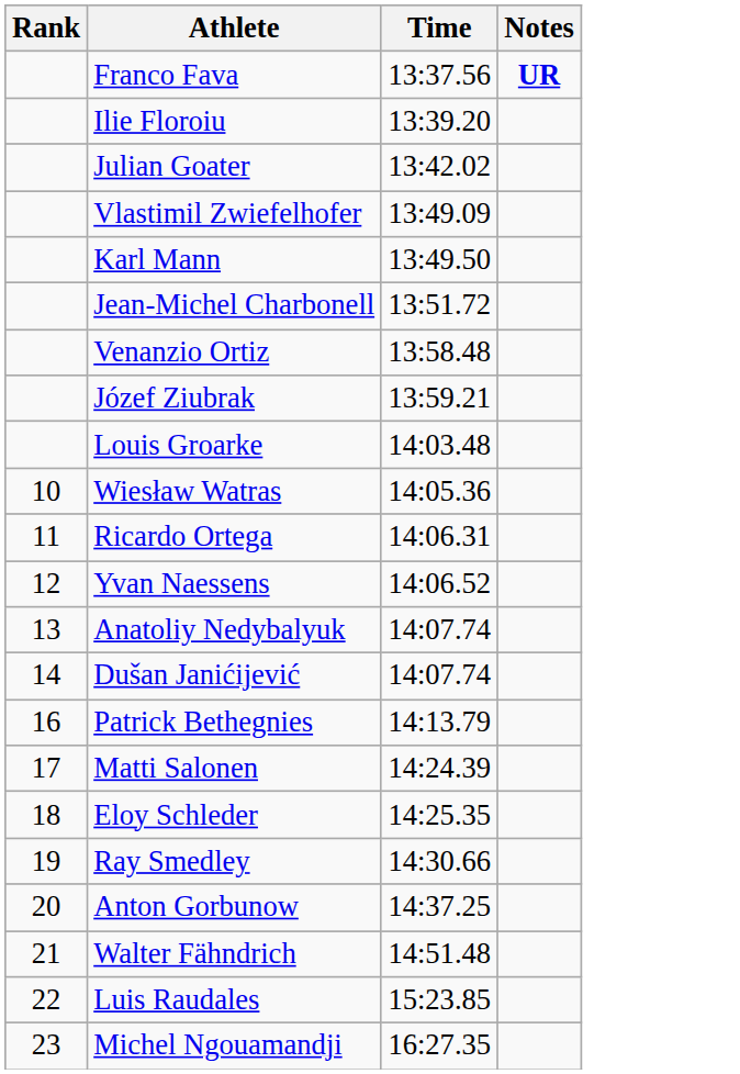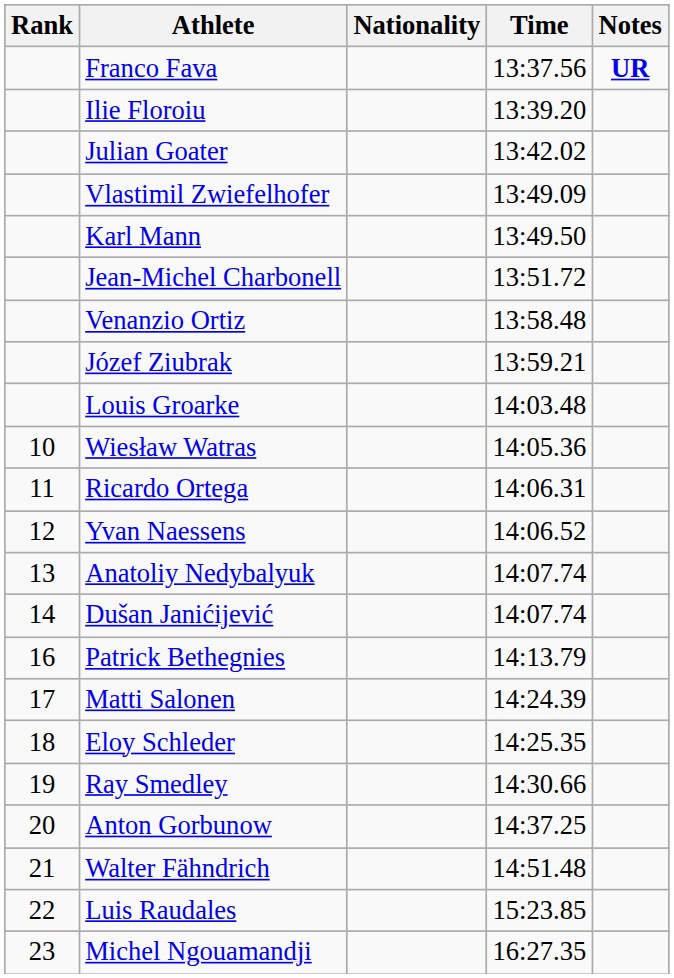 <table class="wikitable sortable" style="text-align:center">
 <tr>
 <th>Rank</th>
 <th>Athlete</th>
+<th>Nationality</th>
 <th>Time</th>
 <th>Notes</th>
 </tr>
 <tr>
 <td></td>
 <td align=left><a href='#'>Franco Fava</a></td>
+<td align=left></td>
 <td>13:37.56</td>
 <td><strong><a href='#'>UR</a></strong></td>
 </tr>
 <tr>
 <td></td>
 <td align=left><a href='#'>Ilie Floroiu</a></td>
+<td align=left></td>
 <td>13:39.20</td>
 <td></td>
 </tr>
 <tr>
 <td></td>
 <td align=left><a href='#'>Julian Goater</a></td>
+<td align=left></td>
 <td>13:42.02</td>
 <td></td>
 </tr>
 <tr>
 <td></td>
 <td align=left><a href='#'>Vlastimil Zwiefelhofer</a></td>
+<td align=left></td>
 <td>13:49.09</td>
 <td></td>
 </tr>
 <tr>
 <td></td>
 <td align=left><a href='#'>Karl Mann</a></td>
+<td align=left></td>
 <td>13:49.50</td>
 <td></td>
 </tr>
 <tr>
 <td></td>
 <td align=left><a href='#'>Jean-Michel Charbonell</a></td>
+<td align=left></td>
 <td>13:51.72</td>
 <td></td>
 </tr>
 <tr>
 <td></td>
 <td align=left><a href='#'>Venanzio Ortiz</a></td>
+<td align=left></td>
 <td>13:58.48</td>
 <td></td>
 </tr>
 <tr>
 <td></td>
 <td align=left><a href='#'>Józef Ziubrak</a></td>
+<td align=left></td>
 <td>13:59.21</td>
 <td></td>
 </tr>
 <tr>
 <td></td>
 <td align=left><a href='#'>Louis Groarke</a></td>
+<td align=left></td>
 <td>14:03.48</td>
 <td></td>
 </tr>
 <tr>
 <td>10</td>
 <td align=left><a href='#'>Wiesław Watras</a></td>
+<td align=left></td>
 <td>14:05.36</td>
 <td></td>
 </tr>
 <tr>
 <td>11</td>
 <td align=left><a href='#'>Ricardo Ortega</a></td>
+<td align=left></td>
 <td>14:06.31</td>
 <td></td>
 </tr>
 <tr>
 <td>12</td>
 <td align=left><a href='#'>Yvan Naessens</a></td>
+<td align=left></td>
 <td>14:06.52</td>
 <td></td>
 </tr>
 <tr>
 <td>13</td>
 <td align=left><a href='#'>Anatoliy Nedybalyuk</a></td>
+<td align=left></td>
 <td>14:07.74</td>
 <td></td>
 </tr>
 <tr>
 <td>14</td>
 <td align=left><a href='#'>Dušan Janićijević</a></td>
+<td align=left></td>
 <td>14:07.74</td>
 <td></td>
 </tr>
 <tr>
 <td>16</td>
 <td align=left><a href='#'>Patrick Bethegnies</a></td>
+<td align=left></td>
 <td>14:13.79</td>
 <td></td>
 </tr>
 <tr>
 <td>17</td>
 <td align=left><a href='#'>Matti Salonen</a></td>
+<td align=left></td>
 <td>14:24.39</td>
 <td></td>
 </tr>
 <tr>
 <td>18</td>
 <td align=left><a href='#'>Eloy Schleder</a></td>
+<td align=left></td>
 <td>14:25.35</td>
 <td></td>
 </tr>
 <tr>
 <td>19</td>
 <td align=left><a href='#'>Ray Smedley</a></td>
+<td align=left></td>
 <td>14:30.66</td>
 <td></td>
 </tr>
 <tr>
 <td>20</td>
 <td align=left><a href='#'>Anton Gorbunow</a></td>
+<td align=left></td>
 <td>14:37.25</td>
 <td></td>
 </tr>
 <tr>
 <td>21</td>
 <td align=left><a href='#'>Walter Fähndrich</a></td>
+<td align=left></td>
 <td>14:51.48</td>
 <td></td>
 </tr>
 <tr>
 <td>22</td>
 <td align=left><a href='#'>Luis Raudales</a></td>
+<td align=left></td>
 <td>15:23.85</td>
 <td></td>
 </tr>
 <tr>
 <td>23</td>
 <td align=left><a href='#'>Michel Ngouamandji</a></td>
+<td align=left></td>
 <td>16:27.35</td>
 <td></td>
 </tr>
 </table>
